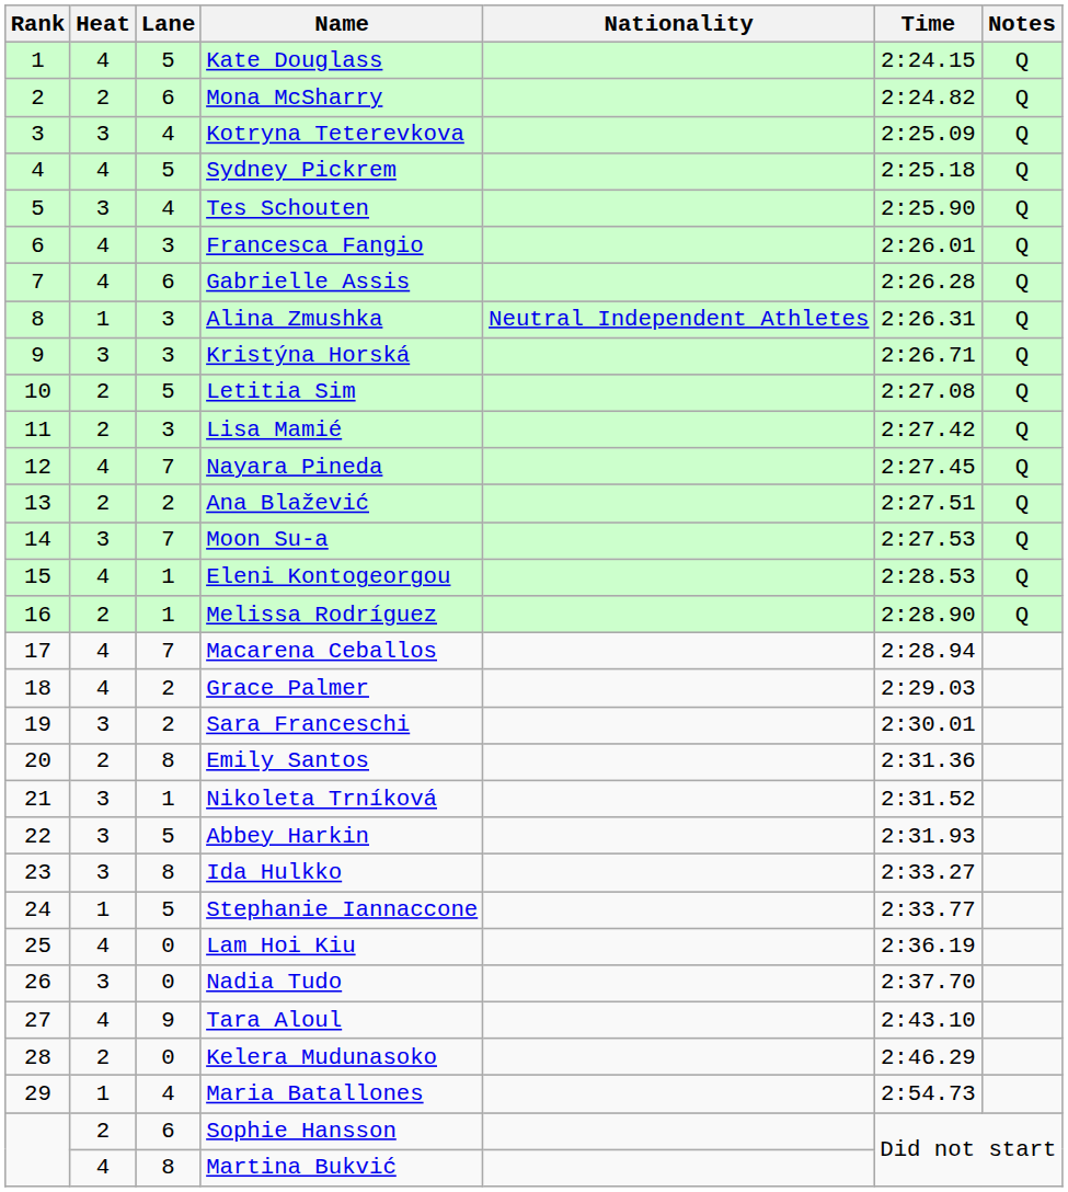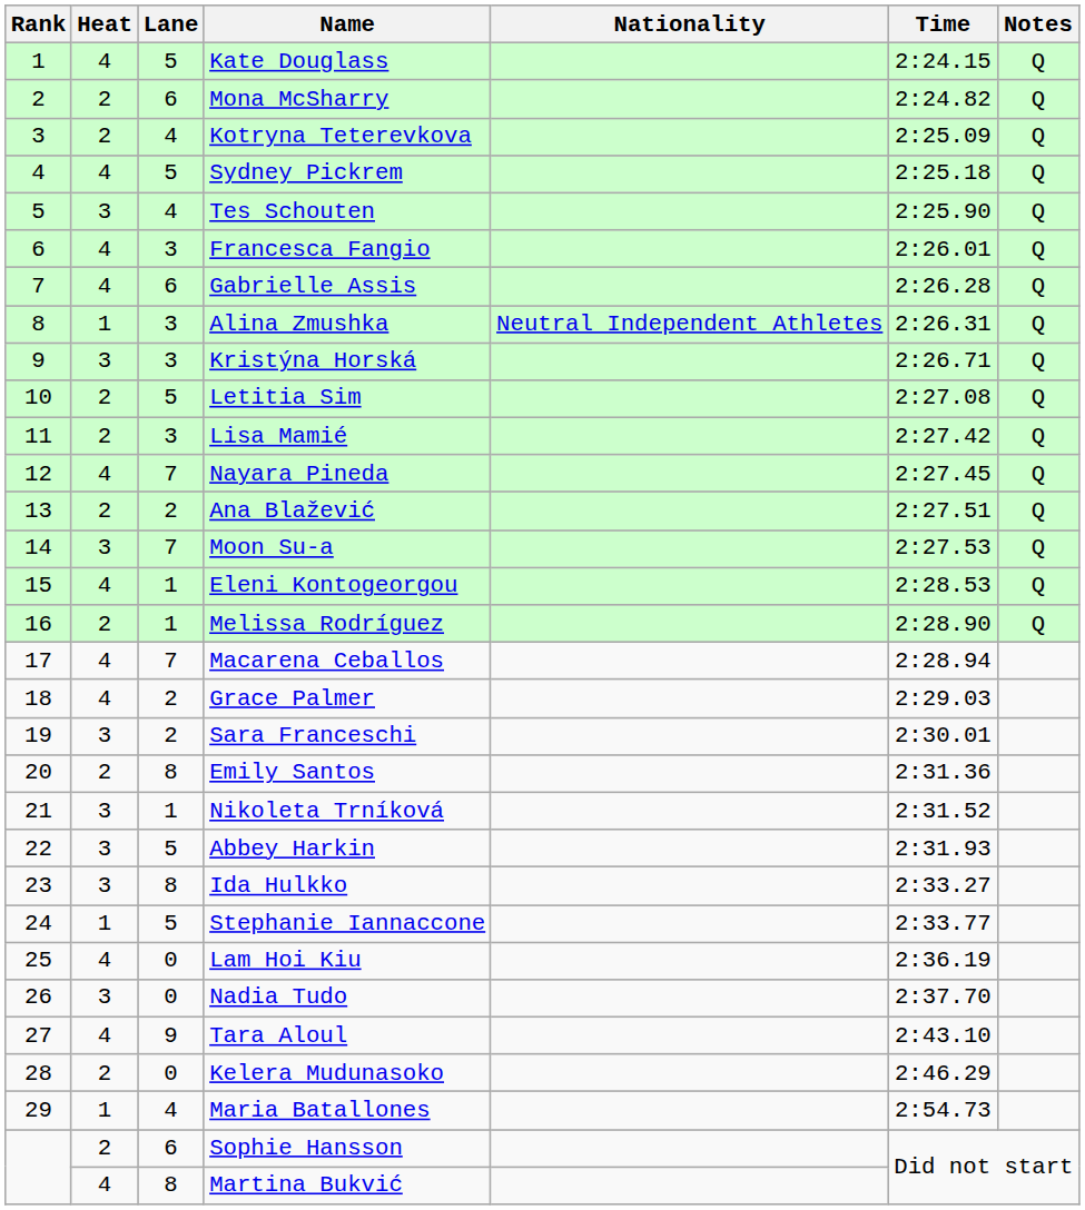 <table class="wikitable sortable" style="text-align:center">
 <tr>
 <th>Rank</th>
 <th>Heat</th>
 <th>Lane</th>
 <th>Name</th>
 <th>Nationality</th>
 <th>Time</th>
 <th>Notes</th>
 </tr>
 <tr bgcolor=ccffcc>
 <td>1</td>
 <td>4</td>
 <td>5</td>
 <td align=left><a href='#'>Kate Douglass</a></td>
 <td align=left></td>
 <td>2:24.15</td>
 <td>Q</td>
 </tr>
 <tr bgcolor=ccffcc>
 <td>2</td>
 <td>2</td>
 <td>6</td>
 <td align=left><a href='#'>Mona McSharry</a></td>
 <td align=left></td>
 <td>2:24.82</td>
 <td>Q</td>
 </tr>
 <tr bgcolor=ccffcc>
 <td>3</td>
-<td>3</td>
+<td>2</td>
 <td>4</td>
 <td align=left><a href='#'>Kotryna Teterevkova</a></td>
 <td align=left></td>
 <td>2:25.09</td>
 <td>Q</td>
 </tr>
 <tr bgcolor=ccffcc>
 <td>4</td>
 <td>4</td>
 <td>5</td>
 <td align=left><a href='#'>Sydney Pickrem</a></td>
 <td align=left></td>
 <td>2:25.18</td>
 <td>Q</td>
 </tr>
 <tr bgcolor=ccffcc>
 <td>5</td>
 <td>3</td>
 <td>4</td>
 <td align=left><a href='#'>Tes Schouten</a></td>
 <td align=left></td>
 <td>2:25.90</td>
 <td>Q</td>
 </tr>
 <tr bgcolor=ccffcc>
 <td>6</td>
 <td>4</td>
 <td>3</td>
 <td align=left><a href='#'>Francesca Fangio</a></td>
 <td align=left></td>
 <td>2:26.01</td>
 <td>Q</td>
 </tr>
 <tr bgcolor=ccffcc>
 <td>7</td>
 <td>4</td>
 <td>6</td>
 <td align=left><a href='#'>Gabrielle Assis</a></td>
 <td align=left></td>
 <td>2:26.28</td>
 <td>Q</td>
 </tr>
 <tr bgcolor=ccffcc>
 <td>8</td>
 <td>1</td>
 <td>3</td>
 <td align=left><a href='#'>Alina Zmushka</a></td>
 <td align=left> <a href='#'>Neutral Independent Athletes</a></td>
 <td>2:26.31</td>
 <td>Q</td>
 </tr>
 <tr bgcolor=ccffcc>
 <td>9</td>
 <td>3</td>
 <td>3</td>
 <td align=left><a href='#'>Kristýna Horská</a></td>
 <td align=left></td>
 <td>2:26.71</td>
 <td>Q</td>
 </tr>
 <tr bgcolor=ccffcc>
 <td>10</td>
 <td>2</td>
 <td>5</td>
 <td align=left><a href='#'>Letitia Sim</a></td>
 <td align=left></td>
 <td>2:27.08</td>
 <td>Q</td>
 </tr>
 <tr bgcolor=ccffcc>
 <td>11</td>
 <td>2</td>
 <td>3</td>
 <td align=left><a href='#'>Lisa Mamié</a></td>
 <td align=left></td>
 <td>2:27.42</td>
 <td>Q</td>
 </tr>
 <tr bgcolor=ccffcc>
 <td>12</td>
 <td>4</td>
 <td>7</td>
 <td align=left><a href='#'>Nayara Pineda</a></td>
 <td align=left></td>
 <td>2:27.45</td>
 <td>Q</td>
 </tr>
 <tr bgcolor=ccffcc>
 <td>13</td>
 <td>2</td>
 <td>2</td>
 <td align=left><a href='#'>Ana Blažević</a></td>
 <td align=left></td>
 <td>2:27.51</td>
 <td>Q</td>
 </tr>
 <tr bgcolor=ccffcc>
 <td>14</td>
 <td>3</td>
 <td>7</td>
 <td align=left><a href='#'>Moon Su-a</a></td>
 <td align=left></td>
 <td>2:27.53</td>
 <td>Q</td>
 </tr>
 <tr bgcolor=ccffcc>
 <td>15</td>
 <td>4</td>
 <td>1</td>
 <td align=left><a href='#'>Eleni Kontogeorgou</a></td>
 <td align=left></td>
 <td>2:28.53</td>
 <td>Q</td>
 </tr>
 <tr bgcolor=ccffcc>
 <td>16</td>
 <td>2</td>
 <td>1</td>
 <td align=left><a href='#'>Melissa Rodríguez</a></td>
 <td align=left></td>
 <td>2:28.90</td>
 <td>Q</td>
 </tr>
 <tr>
 <td>17</td>
 <td>4</td>
 <td>7</td>
 <td align=left><a href='#'>Macarena Ceballos</a></td>
 <td align=left></td>
 <td>2:28.94</td>
 <td></td>
 </tr>
 <tr>
 <td>18</td>
 <td>4</td>
 <td>2</td>
 <td align=left><a href='#'>Grace Palmer</a></td>
 <td align=left></td>
 <td>2:29.03</td>
 <td></td>
 </tr>
 <tr>
 <td>19</td>
 <td>3</td>
 <td>2</td>
 <td align=left><a href='#'>Sara Franceschi</a></td>
 <td align=left></td>
 <td>2:30.01</td>
 <td></td>
 </tr>
 <tr>
 <td>20</td>
 <td>2</td>
 <td>8</td>
 <td align=left><a href='#'>Emily Santos</a></td>
 <td align=left></td>
 <td>2:31.36</td>
 <td></td>
 </tr>
 <tr>
 <td>21</td>
 <td>3</td>
 <td>1</td>
 <td align=left><a href='#'>Nikoleta Trníková</a></td>
 <td align=left></td>
 <td>2:31.52</td>
 <td></td>
 </tr>
 <tr>
 <td>22</td>
 <td>3</td>
 <td>5</td>
 <td align=left><a href='#'>Abbey Harkin</a></td>
 <td align=left></td>
 <td>2:31.93</td>
 <td></td>
 </tr>
 <tr>
 <td>23</td>
 <td>3</td>
 <td>8</td>
 <td align=left><a href='#'>Ida Hulkko</a></td>
 <td align=left></td>
 <td>2:33.27</td>
 <td></td>
 </tr>
 <tr>
 <td>24</td>
 <td>1</td>
 <td>5</td>
 <td align=left><a href='#'>Stephanie Iannaccone</a></td>
 <td align=left></td>
 <td>2:33.77</td>
 <td></td>
 </tr>
 <tr>
 <td>25</td>
 <td>4</td>
 <td>0</td>
 <td align=left><a href='#'>Lam Hoi Kiu</a></td>
 <td align=left></td>
 <td>2:36.19</td>
 <td></td>
 </tr>
 <tr>
 <td>26</td>
 <td>3</td>
 <td>0</td>
 <td align=left><a href='#'>Nadia Tudo</a></td>
 <td align=left></td>
 <td>2:37.70</td>
 <td></td>
 </tr>
 <tr>
 <td>27</td>
 <td>4</td>
 <td>9</td>
 <td align=left><a href='#'>Tara Aloul</a></td>
 <td align=left></td>
 <td>2:43.10</td>
 <td></td>
 </tr>
 <tr>
 <td>28</td>
 <td>2</td>
 <td>0</td>
 <td align=left><a href='#'>Kelera Mudunasoko</a></td>
 <td align=left></td>
 <td>2:46.29</td>
 <td></td>
 </tr>
 <tr>
 <td>29</td>
 <td>1</td>
 <td>4</td>
 <td align=left><a href='#'>Maria Batallones</a></td>
 <td align=left></td>
 <td>2:54.73</td>
 <td></td>
 </tr>
 <tr>
 <td rowspan=2></td>
 <td>2</td>
 <td>6</td>
 <td align=left><a href='#'>Sophie Hansson</a></td>
 <td align=left></td>
 <td rowspan=2 colspan=2>Did not start</td>
 </tr>
 <tr>
 <td>4</td>
 <td>8</td>
 <td align=left><a href='#'>Martina Bukvić</a></td>
 <td align=left></td>
 </tr>
 </table>
